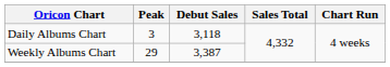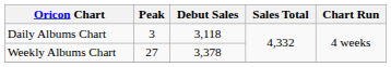 <table class="wikitable" style="width:500px;">
 <tr>
 <th style="text-align:center;"><a href='#'>Oricon</a> Chart</th>
 <th style="text-align:center;">Peak</th>
 <th style="text-align:center;">Debut Sales</th>
 <th style="text-align:center;">Sales Total</th>
 <th style="text-align:center;">Chart Run</th>
 </tr>
 <tr>
 <td align="left">Daily Albums Chart</td>
 <td style="text-align:center;">3</td>
 <td style="text-align:center;" rowspan="1">3,118</td>
 <td style="text-align:center;" rowspan="2">4,332</td>
 <td style="text-align:center;" rowspan="2">4 weeks</td>
 </tr>
 <tr>
 <td align="left">Weekly Albums Chart</td>
-<td style="text-align:center;">29</td>
-<td style="text-align:center;" rowspan="1">3,387</td>
+<td style="text-align:center;">27</td>
+<td style="text-align:center;" rowspan="1">3,378</td>
 </tr>
 <tr>
 </tr>
 </table>
